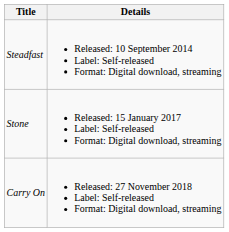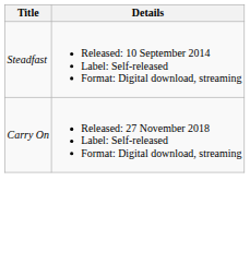 <table class="wikitable">
 <tr>
 <th>Title</th>
 <th>Details</th>
 </tr>
 <tr>
 <td><em>Steadfast</em></td>
 <td><br><ul><li>Released: 10 September 2014</li><li>Label: Self-released</li><li>Format: Digital download, streaming</li></ul></td>
 </tr>
 <tr>
-<td><em>Stone</em></td>
-<td><br><ul><li>Released: 15 January 2017</li><li>Label: Self-released</li><li>Format: Digital download, streaming</li></ul></td>
-</tr>
-<tr>
 <td><em>Carry On</em></td>
 <td><br><ul><li>Released: 27 November 2018</li><li>Label: Self-released</li><li>Format: Digital download, streaming</li></ul></td>
 </tr>
 </table>
